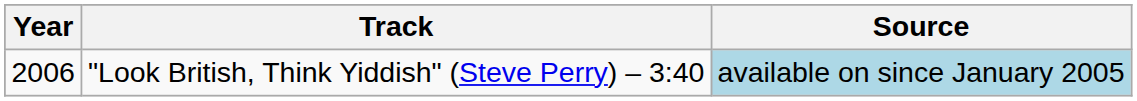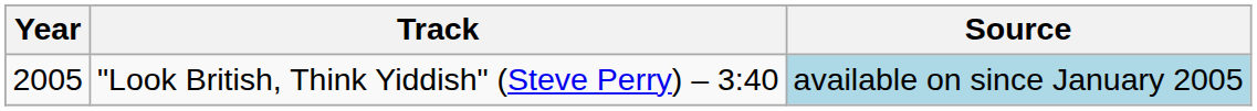 <table class="wikitable">
 <tr>
 <th><strong>Year</strong></th>
 <th><strong>Track</strong></th>
 <th><strong>Source</strong></th>
 </tr>
 <tr>
-<td>2006</td>
+<td>2005</td>
 <td>"Look British, Think Yiddish" (<a href='#'>Steve Perry</a>) – 3:40</td>
 <td style="background: lightblue;">available on  since January 2005</td>
 </tr>
 </table>
